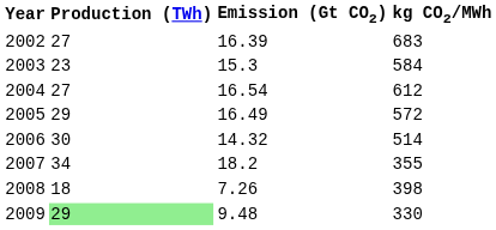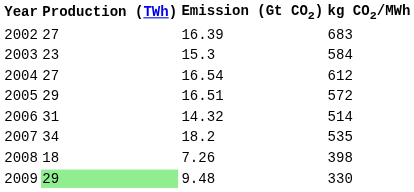 <table>
 <tr>
 <th>Year</th>
 <th>Production (<a href='#'>TWh</a>)</th>
 <th>Emission (Gt CO<sub>2</sub>)</th>
 <th>kg CO<sub>2</sub>/MWh</th>
 </tr>
 <tr --->
 <td>2002</td>
 <td>27</td>
 <td>16.39</td>
 <td>683</td>
 </tr>
 <tr --->
 <td>2003</td>
 <td>23</td>
 <td>15.3</td>
 <td>584</td>
 </tr>
 <tr --->
 <td>2004</td>
 <td>27</td>
 <td>16.54</td>
 <td>612</td>
 </tr>
 <tr --->
 <td>2005</td>
 <td>29</td>
-<td>16.49</td>
+<td>16.51</td>
 <td>572</td>
 </tr>
 <tr --->
 <td>2006</td>
-<td>30</td>
+<td>31</td>
 <td>14.32</td>
 <td>514</td>
 </tr>
 <tr --->
 <td>2007</td>
 <td>34</td>
 <td>18.2</td>
-<td>355</td>
+<td>535</td>
 </tr>
 <tr --->
 <td>2008</td>
 <td>18</td>
 <td>7.26</td>
 <td>398</td>
 </tr>
 <tr --->
 <td>2009</td>
 <td style="background: lightgreen;">29</td>
 <td>9.48</td>
 <td>330</td>
 </tr>
 <tr --->
 </tr>
 </table>
